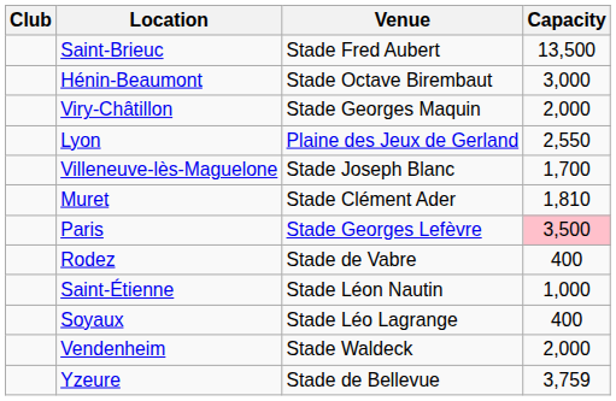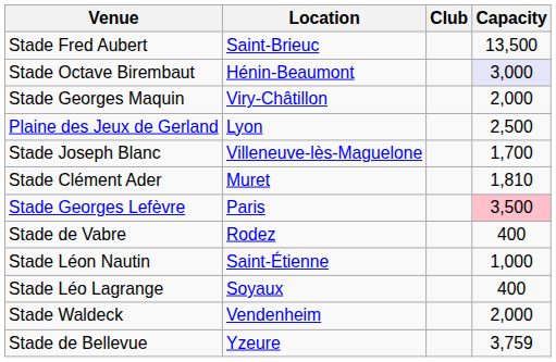 <table class="wikitable sortable">
 <tr>
+<th>Venue</th>
+<th>Location</th>
 <th>Club</th>
-<th>Location</th>
-<th>Venue</th>
 <th>Capacity</th>
 </tr>
 <tr>
+<td>Stade Fred Aubert</td>
+<td><a href='#'>Saint-Brieuc</a></td>
 <td></td>
-<td><a href='#'>Saint-Brieuc</a></td>
-<td>Stade Fred Aubert</td>
 <td align="center">13,500</td>
 </tr>
 <tr>
+<td>Stade Octave Birembaut</td>
+<td><a href='#'>Hénin-Beaumont</a></td>
 <td></td>
-<td><a href='#'>Hénin-Beaumont</a></td>
-<td>Stade Octave Birembaut</td>
-<td align="center">3,000</td>
+<td align="center" style="background: lavender;">3,000</td>
 </tr>
 <tr>
+<td>Stade Georges Maquin</td>
+<td><a href='#'>Viry-Châtillon</a></td>
 <td></td>
-<td><a href='#'>Viry-Châtillon</a></td>
-<td>Stade Georges Maquin</td>
 <td align="center">2,000</td>
 </tr>
 <tr>
+<td><a href='#'>Plaine des Jeux de Gerland</a></td>
+<td><a href='#'>Lyon</a></td>
 <td></td>
-<td><a href='#'>Lyon</a></td>
-<td><a href='#'>Plaine des Jeux de Gerland</a></td>
-<td align="center">2,550</td>
+<td align="center">2,500</td>
 </tr>
 <tr>
+<td>Stade Joseph Blanc</td>
+<td><a href='#'>Villeneuve-lès-Maguelone</a></td>
 <td></td>
-<td><a href='#'>Villeneuve-lès-Maguelone</a></td>
-<td>Stade Joseph Blanc</td>
 <td align="center">1,700</td>
 </tr>
 <tr>
+<td>Stade Clément Ader</td>
+<td><a href='#'>Muret</a></td>
 <td></td>
-<td><a href='#'>Muret</a></td>
-<td>Stade Clément Ader</td>
 <td align="center">1,810</td>
 </tr>
 <tr>
+<td><a href='#'>Stade Georges Lefèvre</a></td>
+<td><a href='#'>Paris</a></td>
 <td></td>
-<td><a href='#'>Paris</a></td>
-<td><a href='#'>Stade Georges Lefèvre</a></td>
 <td align="center" style="background: pink;">3,500</td>
 </tr>
 <tr>
+<td>Stade de Vabre</td>
+<td><a href='#'>Rodez</a></td>
 <td></td>
-<td><a href='#'>Rodez</a></td>
-<td>Stade de Vabre</td>
 <td align="center">400</td>
 </tr>
 <tr>
+<td>Stade Léon Nautin</td>
+<td><a href='#'>Saint-Étienne</a></td>
 <td></td>
-<td><a href='#'>Saint-Étienne</a></td>
-<td>Stade Léon Nautin</td>
 <td align="center">1,000</td>
 </tr>
 <tr>
+<td>Stade Léo Lagrange</td>
+<td><a href='#'>Soyaux</a></td>
 <td></td>
-<td><a href='#'>Soyaux</a></td>
-<td>Stade Léo Lagrange</td>
 <td align="center">400</td>
 </tr>
 <tr>
+<td>Stade Waldeck</td>
+<td><a href='#'>Vendenheim</a></td>
 <td></td>
-<td><a href='#'>Vendenheim</a></td>
-<td>Stade Waldeck</td>
 <td align="center">2,000</td>
 </tr>
 <tr>
+<td>Stade de Bellevue</td>
+<td><a href='#'>Yzeure</a></td>
 <td></td>
-<td><a href='#'>Yzeure</a></td>
-<td>Stade de Bellevue</td>
 <td align="center">3,759</td>
 </tr>
 </table>
